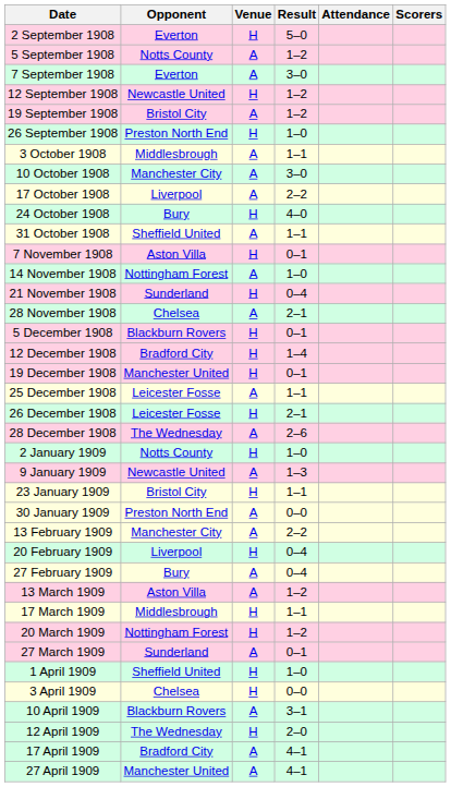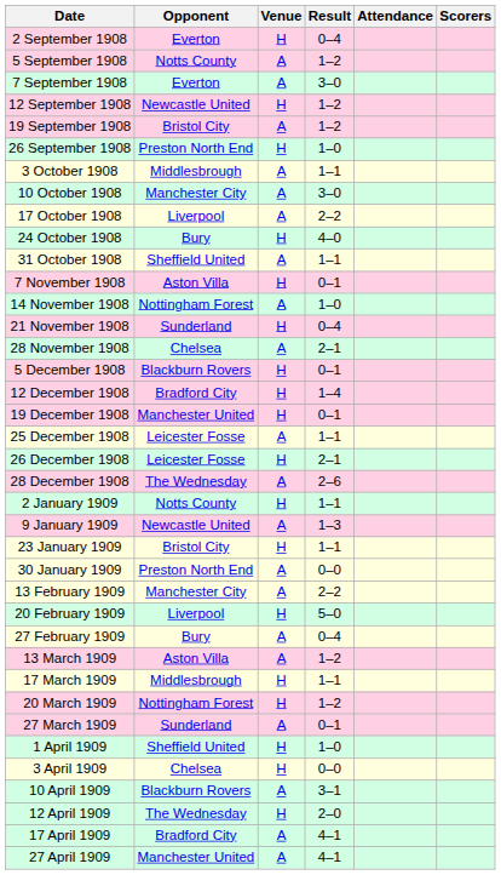 <table class="wikitable sortable" style="text-align:center;">
 <tr>
 <th>Date</th>
 <th>Opponent</th>
 <th>Venue</th>
 <th>Result</th>
 <th>Attendance</th>
 <th>Scorers</th>
 </tr>
 <tr style="background:#ffd0e3;">
 <td>2 September 1908</td>
 <td><a href='#'>Everton</a></td>
 <td><a href='#'>H</a></td>
-<td>5–0</td>
+<td>0–4</td>
 <td></td>
 <td></td>
 </tr>
 <tr style="background:#ffd0e3;">
 <td>5 September 1908</td>
 <td><a href='#'>Notts County</a></td>
 <td><a href='#'>A</a></td>
 <td>1–2</td>
 <td></td>
 <td></td>
 </tr>
 <tr style="background:#d0ffe3;">
 <td>7 September 1908</td>
 <td><a href='#'>Everton</a></td>
 <td><a href='#'>A</a></td>
 <td>3–0</td>
 <td></td>
 <td></td>
 </tr>
 <tr style="background:#ffd0e3;">
 <td>12 September 1908</td>
 <td><a href='#'>Newcastle United</a></td>
 <td><a href='#'>H</a></td>
 <td>1–2</td>
 <td></td>
 <td></td>
 </tr>
 <tr style="background:#ffd0e3;">
 <td>19 September 1908</td>
 <td><a href='#'>Bristol City</a></td>
 <td><a href='#'>A</a></td>
 <td>1–2</td>
 <td></td>
 <td></td>
 </tr>
 <tr style="background:#d0ffe3;">
 <td>26 September 1908</td>
 <td><a href='#'>Preston North End</a></td>
 <td><a href='#'>H</a></td>
 <td>1–0</td>
 <td></td>
 <td></td>
 </tr>
 <tr style="background:#ffffdd;">
 <td>3 October 1908</td>
 <td><a href='#'>Middlesbrough</a></td>
 <td><a href='#'>A</a></td>
 <td>1–1</td>
 <td></td>
 <td></td>
 </tr>
 <tr style="background:#d0ffe3;">
 <td>10 October 1908</td>
 <td><a href='#'>Manchester City</a></td>
 <td><a href='#'>A</a></td>
 <td>3–0</td>
 <td></td>
 <td></td>
 </tr>
 <tr style="background:#ffffdd;">
 <td>17 October 1908</td>
 <td><a href='#'>Liverpool</a></td>
 <td><a href='#'>A</a></td>
 <td>2–2</td>
 <td></td>
 <td></td>
 </tr>
 <tr style="background:#d0ffe3;">
 <td>24 October 1908</td>
 <td><a href='#'>Bury</a></td>
 <td><a href='#'>H</a></td>
 <td>4–0</td>
 <td></td>
 <td></td>
 </tr>
 <tr style="background:#ffffdd;">
 <td>31 October 1908</td>
 <td><a href='#'>Sheffield United</a></td>
 <td><a href='#'>A</a></td>
 <td>1–1</td>
 <td></td>
 <td></td>
 </tr>
 <tr style="background:#ffd0e3;">
 <td>7 November 1908</td>
 <td><a href='#'>Aston Villa</a></td>
 <td><a href='#'>H</a></td>
 <td>0–1</td>
 <td></td>
 <td></td>
 </tr>
 <tr style="background:#d0ffe3;">
 <td>14 November 1908</td>
 <td><a href='#'>Nottingham Forest</a></td>
 <td><a href='#'>A</a></td>
 <td>1–0</td>
 <td></td>
 <td></td>
 </tr>
 <tr style="background:#ffd0e3;">
 <td>21 November 1908</td>
 <td><a href='#'>Sunderland</a></td>
 <td><a href='#'>H</a></td>
 <td>0–4</td>
 <td></td>
 <td></td>
 </tr>
 <tr style="background:#d0ffe3;">
 <td>28 November 1908</td>
 <td><a href='#'>Chelsea</a></td>
 <td><a href='#'>A</a></td>
 <td>2–1</td>
 <td></td>
 <td></td>
 </tr>
 <tr style="background:#ffd0e3;">
 <td>5 December 1908</td>
 <td><a href='#'>Blackburn Rovers</a></td>
 <td><a href='#'>H</a></td>
 <td>0–1</td>
 <td></td>
 <td></td>
 </tr>
 <tr style="background:#ffd0e3;">
 <td>12 December 1908</td>
 <td><a href='#'>Bradford City</a></td>
 <td><a href='#'>H</a></td>
 <td>1–4</td>
 <td></td>
 <td></td>
 </tr>
 <tr style="background:#ffd0e3;">
 <td>19 December 1908</td>
 <td><a href='#'>Manchester United</a></td>
 <td><a href='#'>H</a></td>
 <td>0–1</td>
 <td></td>
 <td></td>
 </tr>
 <tr style="background:#ffffdd;">
 <td>25 December 1908</td>
 <td><a href='#'>Leicester Fosse</a></td>
 <td><a href='#'>A</a></td>
 <td>1–1</td>
 <td></td>
 <td></td>
 </tr>
 <tr style="background:#d0ffe3;">
 <td>26 December 1908</td>
 <td><a href='#'>Leicester Fosse</a></td>
 <td><a href='#'>H</a></td>
 <td>2–1</td>
 <td></td>
 <td></td>
 </tr>
 <tr style="background:#ffd0e3;">
 <td>28 December 1908</td>
 <td><a href='#'>The Wednesday</a></td>
 <td><a href='#'>A</a></td>
 <td>2–6</td>
 <td></td>
 <td></td>
 </tr>
 <tr style="background:#d0ffe3;">
 <td>2 January 1909</td>
 <td><a href='#'>Notts County</a></td>
 <td><a href='#'>H</a></td>
-<td>1–0</td>
+<td>1–1</td>
 <td></td>
 <td></td>
 </tr>
 <tr style="background:#ffd0e3;">
 <td>9 January 1909</td>
 <td><a href='#'>Newcastle United</a></td>
 <td><a href='#'>A</a></td>
 <td>1–3</td>
 <td></td>
 <td></td>
 </tr>
 <tr style="background:#ffffdd;">
 <td>23 January 1909</td>
 <td><a href='#'>Bristol City</a></td>
 <td><a href='#'>H</a></td>
 <td>1–1</td>
 <td></td>
 <td></td>
 </tr>
 <tr style="background:#ffffdd;">
 <td>30 January 1909</td>
 <td><a href='#'>Preston North End</a></td>
 <td><a href='#'>A</a></td>
 <td>0–0</td>
 <td></td>
 <td></td>
 </tr>
 <tr style="background:#ffffdd;">
 <td>13 February 1909</td>
 <td><a href='#'>Manchester City</a></td>
 <td><a href='#'>A</a></td>
 <td>2–2</td>
 <td></td>
 <td></td>
 </tr>
 <tr style="background:#d0ffe3;">
 <td>20 February 1909</td>
 <td><a href='#'>Liverpool</a></td>
 <td><a href='#'>H</a></td>
-<td>0–4</td>
+<td>5–0</td>
 <td></td>
 <td></td>
 </tr>
 <tr style="background:#ffffdd;">
 <td>27 February 1909</td>
 <td><a href='#'>Bury</a></td>
 <td><a href='#'>A</a></td>
 <td>0–4</td>
 <td></td>
 <td></td>
 </tr>
 <tr style="background:#ffd0e3;">
 <td>13 March 1909</td>
 <td><a href='#'>Aston Villa</a></td>
 <td><a href='#'>A</a></td>
 <td>1–2</td>
 <td></td>
 <td></td>
 </tr>
 <tr style="background:#ffffdd;">
 <td>17 March 1909</td>
 <td><a href='#'>Middlesbrough</a></td>
 <td><a href='#'>H</a></td>
 <td>1–1</td>
 <td></td>
 <td></td>
 </tr>
 <tr style="background:#ffd0e3;">
 <td>20 March 1909</td>
 <td><a href='#'>Nottingham Forest</a></td>
 <td><a href='#'>H</a></td>
 <td>1–2</td>
 <td></td>
 <td></td>
 </tr>
 <tr style="background:#ffd0e3;">
 <td>27 March 1909</td>
 <td><a href='#'>Sunderland</a></td>
 <td><a href='#'>A</a></td>
 <td>0–1</td>
 <td></td>
 <td></td>
 </tr>
 <tr style="background:#d0ffe3;">
 <td>1 April 1909</td>
 <td><a href='#'>Sheffield United</a></td>
 <td><a href='#'>H</a></td>
 <td>1–0</td>
 <td></td>
 <td></td>
 </tr>
 <tr style="background:#ffffdd;">
 <td>3 April 1909</td>
 <td><a href='#'>Chelsea</a></td>
 <td><a href='#'>H</a></td>
 <td>0–0</td>
 <td></td>
 <td></td>
 </tr>
 <tr style="background:#d0ffe3;">
 <td>10 April 1909</td>
 <td><a href='#'>Blackburn Rovers</a></td>
 <td><a href='#'>A</a></td>
 <td>3–1</td>
 <td></td>
 <td></td>
 </tr>
 <tr style="background:#d0ffe3;">
 <td>12 April 1909</td>
 <td><a href='#'>The Wednesday</a></td>
 <td><a href='#'>H</a></td>
 <td>2–0</td>
 <td></td>
 <td></td>
 </tr>
 <tr style="background:#d0ffe3;">
 <td>17 April 1909</td>
 <td><a href='#'>Bradford City</a></td>
 <td><a href='#'>A</a></td>
 <td>4–1</td>
 <td></td>
 <td></td>
 </tr>
 <tr style="background:#d0ffe3;">
 <td>27 April 1909</td>
 <td><a href='#'>Manchester United</a></td>
 <td><a href='#'>A</a></td>
 <td>4–1</td>
 <td></td>
 <td></td>
 </tr>
 </table>
